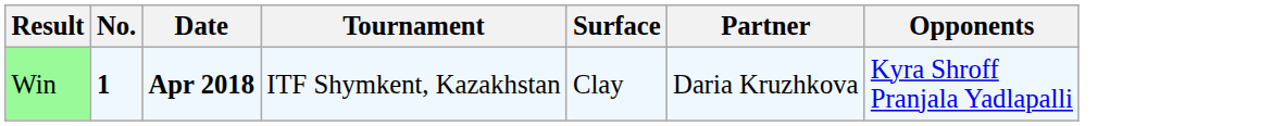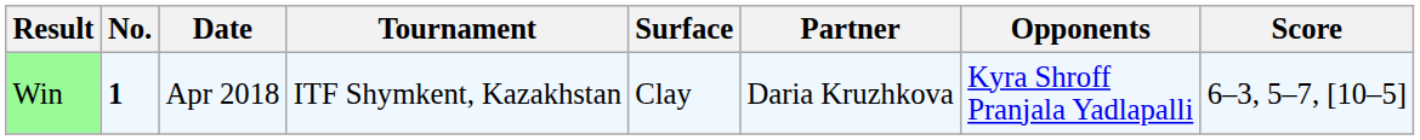 <table class="sortable wikitable">
 <tr>
 <th>Result</th>
 <th>No.</th>
 <th>Date</th>
 <th>Tournament</th>
 <th>Surface</th>
 <th>Partner</th>
 <th>Opponents</th>
+<th>Score</th>
 </tr>
 <tr style="background:#f0f8ff;">
 <td style="background:#98fb98;">Win</td>
 <td><strong>1</strong></td>
-<td><strong>Apr 2018</strong></td>
+<td>Apr 2018</td>
 <td>ITF Shymkent, Kazakhstan</td>
 <td>Clay</td>
 <td> Daria Kruzhkova</td>
 <td> <a href='#'>Kyra Shroff</a> <br>  <a href='#'>Pranjala Yadlapalli</a></td>
+<td>6–3, 5–7, [10–5]</td>
 </tr>
 </table>
